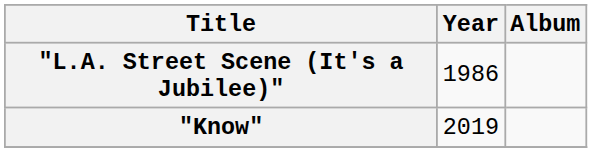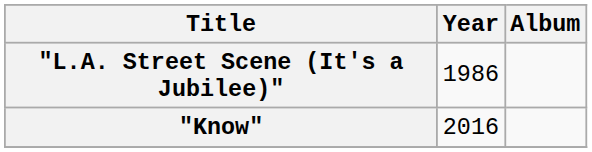 <table class="wikitable plainrowheaders" style="text-align:center;">
 <tr>
 <th style="width:18em;">Title</th>
 <th>Year</th>
 <th>Album</th>
 </tr>
 <tr>
 <th scope="row">"L.A. Street Scene (It's a Jubilee)"<br></th>
 <td>1986</td>
 <td></td>
 </tr>
 <tr>
 <th scope="row">"Know"<br></th>
-<td>2019</td>
+<td>2016</td>
 <td></td>
 </tr>
 <tr>
 </tr>
 </table>
